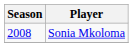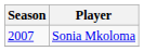 <table class="wikitable collapsible">
 <tr>
 <th>Season</th>
 <th>Player</th>
 </tr>
 <tr>
-<td><a href='#'>2008</a></td>
+<td><a href='#'>2007</a></td>
 <td><a href='#'>Sonia Mkoloma</a> <em></em></td>
 </tr>
 <tr>
 </tr>
 </table>
